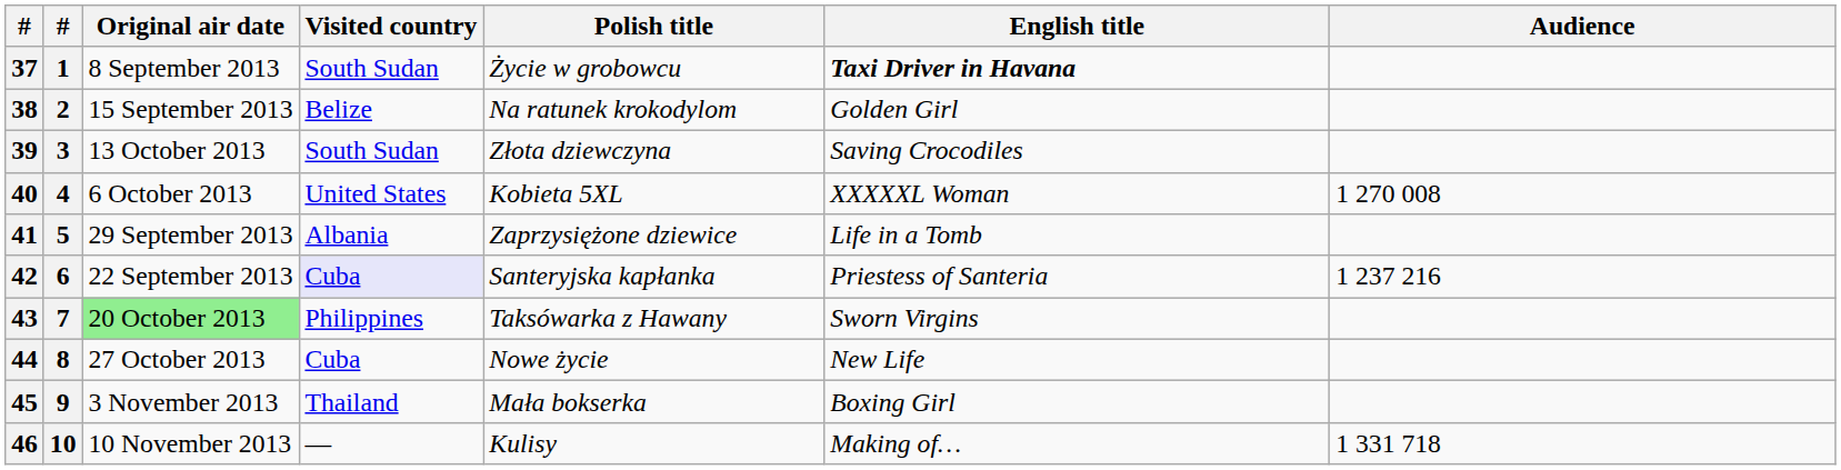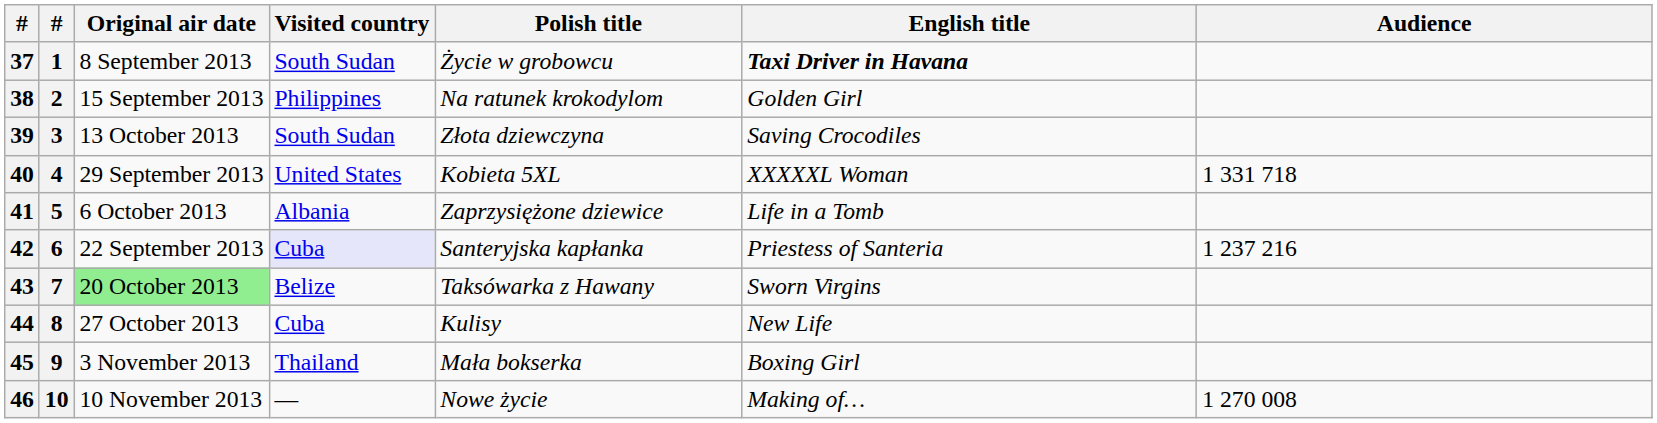 <table class="wikitable" border="1">
 <tr>
 <th>#</th>
 <th>#</th>
 <th>Original air date</th>
 <th>Visited country</th>
 <th width="200px">Polish title</th>
 <th width="300px">English title</th>
 <th width="300px">Audience</th>
 </tr>
 <tr>
 <th>37</th>
 <th>1</th>
 <td>8 September 2013</td>
 <td><a href='#'>South Sudan</a></td>
 <td><em>Życie w grobowcu</em></td>
 <td><strong><em>Taxi Driver in Havana</em></strong></td>
 <td></td>
 </tr>
 <tr>
 <th>38</th>
 <th>2</th>
 <td>15 September 2013</td>
-<td><a href='#'>Belize</a></td>
+<td><a href='#'>Philippines</a></td>
 <td><em>Na ratunek krokodylom</em></td>
 <td><em>Golden Girl</em></td>
 <td></td>
 </tr>
 <tr>
 <th>39</th>
 <th>3</th>
 <td>13 October 2013</td>
 <td><a href='#'>South Sudan</a></td>
 <td><em>Złota dziewczyna</em></td>
 <td><em>Saving Crocodiles</em></td>
 <td></td>
 </tr>
 <tr>
 <th>40</th>
 <th>4</th>
-<td>6 October 2013</td>
+<td>29 September 2013</td>
 <td><a href='#'>United States</a></td>
 <td><em>Kobieta 5XL</em></td>
 <td><em>XXXXXL Woman</em></td>
-<td>1 270 008</td>
+<td>1 331 718</td>
 </tr>
 <tr>
 <th>41</th>
 <th>5</th>
-<td>29 September 2013</td>
+<td>6 October 2013</td>
 <td><a href='#'>Albania</a></td>
 <td><em>Zaprzysiężone dziewice</em></td>
 <td><em>Life in a Tomb</em></td>
 <td></td>
 </tr>
 <tr>
 <th>42</th>
 <th>6</th>
 <td>22 September 2013</td>
 <td style="background: lavender;"><a href='#'>Cuba</a></td>
 <td><em>Santeryjska kapłanka</em></td>
 <td><em>Priestess of Santeria</em></td>
 <td>1 237 216</td>
 </tr>
 <tr>
 <th>43</th>
 <th>7</th>
 <td style="background: lightgreen;">20 October 2013</td>
-<td><a href='#'>Philippines</a></td>
+<td><a href='#'>Belize</a></td>
 <td><em>Taksówarka z Hawany</em></td>
 <td><em>Sworn Virgins</em></td>
 <td></td>
 </tr>
 <tr>
 <th>44</th>
 <th>8</th>
 <td>27 October 2013</td>
 <td><a href='#'>Cuba</a></td>
-<td><em>Nowe życie</em></td>
+<td><em>Kulisy</em></td>
 <td><em>New Life</em></td>
 <td></td>
 </tr>
 <tr>
 <th>45</th>
 <th>9</th>
 <td>3 November 2013</td>
 <td><a href='#'>Thailand</a></td>
 <td><em>Mała bokserka</em></td>
 <td><em>Boxing Girl</em></td>
 <td></td>
 </tr>
 <tr>
 <th>46</th>
 <th>10</th>
 <td>10 November 2013</td>
 <td>—</td>
-<td><em>Kulisy</em></td>
+<td><em>Nowe życie</em></td>
 <td><em>Making of…</em></td>
-<td>1 331 718</td>
+<td>1 270 008</td>
 </tr>
 </table>
